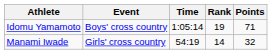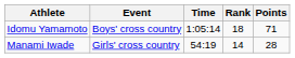 <table class="wikitable" border="1" style="font-size:90%">
 <tr>
 <th>Athlete</th>
 <th>Event</th>
 <th>Time</th>
 <th>Rank</th>
 <th>Points</th>
 </tr>
 <tr>
 <td><a href='#'>Idomu Yamamoto</a></td>
 <td><a href='#'>Boys' cross country</a></td>
 <td align=center>1:05:14</td>
-<td align=center>19</td>
+<td align=center>18</td>
 <td align=center>71</td>
 </tr>
 <tr>
 <td><a href='#'>Manami Iwade</a></td>
 <td><a href='#'>Girls' cross country</a></td>
 <td align=center>54:19</td>
 <td align=center>14</td>
-<td align=center>32</td>
+<td align=center>28</td>
 </tr>
 </table>
